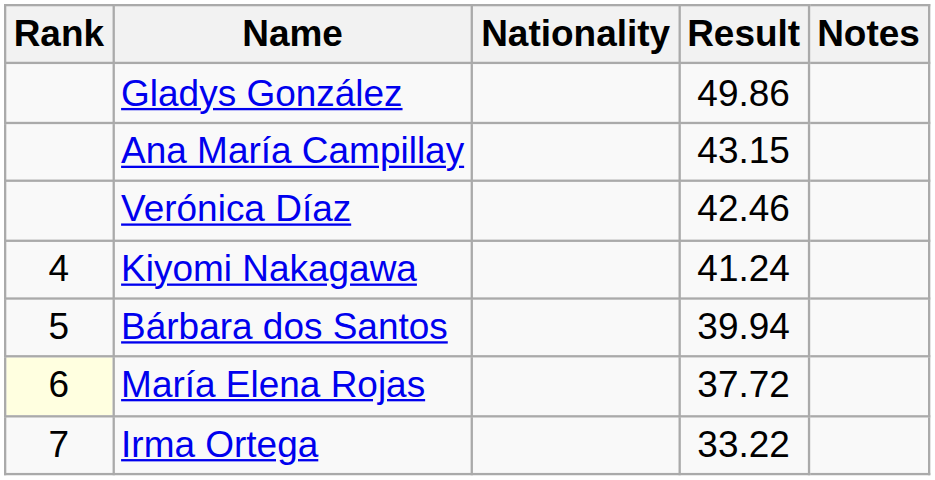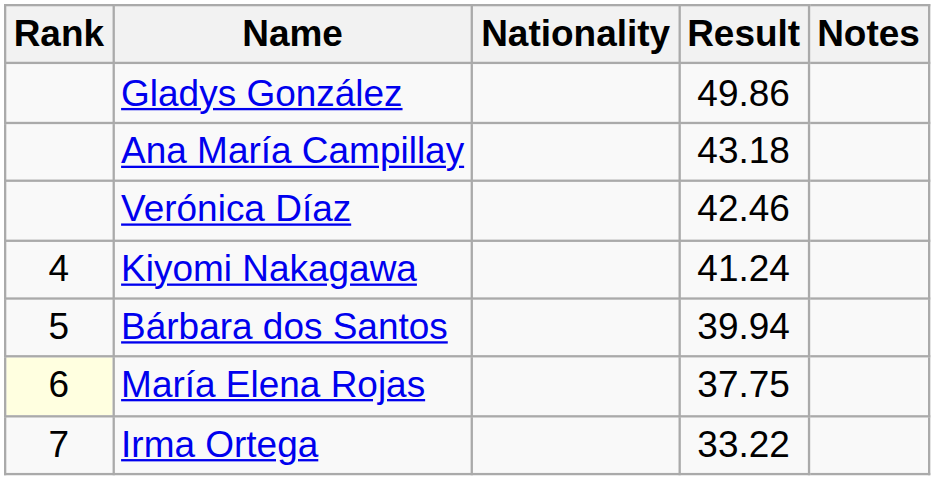 <table class="wikitable sortable" style="text-align:center">
 <tr>
 <th>Rank</th>
 <th>Name</th>
 <th>Nationality</th>
 <th>Result</th>
 <th>Notes</th>
 </tr>
 <tr>
 <td></td>
 <td align=left><a href='#'>Gladys González</a></td>
 <td align=left></td>
 <td>49.86</td>
 <td></td>
 </tr>
 <tr>
 <td></td>
 <td align=left><a href='#'>Ana María Campillay</a></td>
 <td align=left></td>
-<td>43.15</td>
+<td>43.18</td>
 <td></td>
 </tr>
 <tr>
 <td></td>
 <td align=left><a href='#'>Verónica Díaz</a></td>
 <td align=left></td>
 <td>42.46</td>
 <td></td>
 </tr>
 <tr>
 <td>4</td>
 <td align=left><a href='#'>Kiyomi Nakagawa</a></td>
 <td align=left></td>
 <td>41.24</td>
 <td></td>
 </tr>
 <tr>
 <td>5</td>
 <td align=left><a href='#'>Bárbara dos Santos</a></td>
 <td align=left></td>
 <td>39.94</td>
 <td></td>
 </tr>
 <tr>
 <td style="background: lightyellow;">6</td>
 <td align=left><a href='#'>María Elena Rojas</a></td>
 <td align=left></td>
-<td>37.72</td>
+<td>37.75</td>
 <td></td>
 </tr>
 <tr>
 <td>7</td>
 <td align=left><a href='#'>Irma Ortega</a></td>
 <td align=left></td>
 <td>33.22</td>
 <td></td>
 </tr>
 </table>
